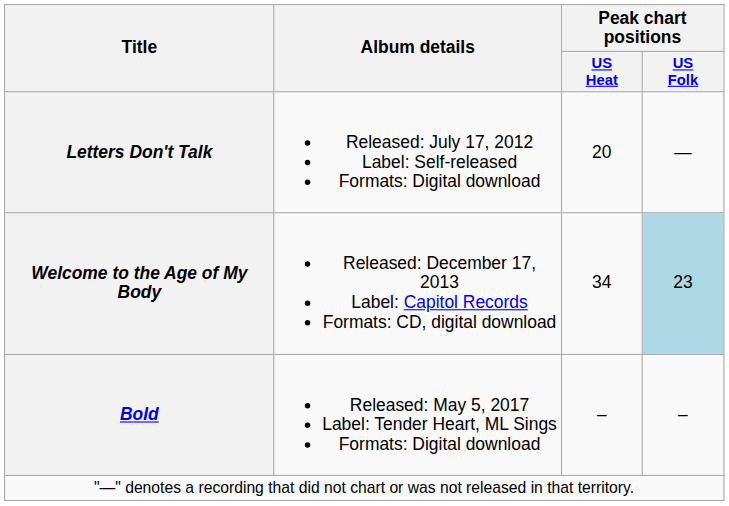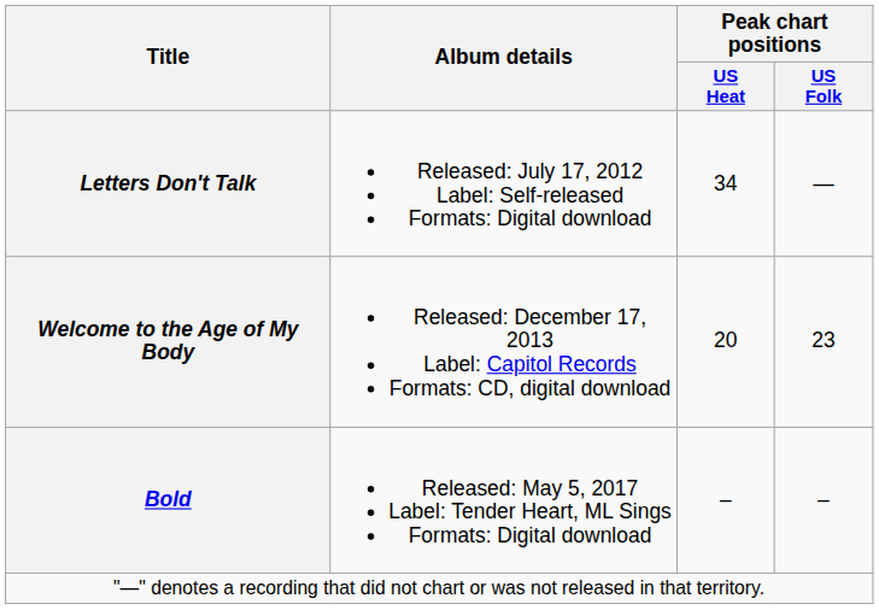 <table class="wikitable plainrowheaders" style="text-align:center;">
 <tr>
 <th scope="col" rowspan="2" style="width:15em;">Title</th>
 <th scope="col" rowspan="2" style="width:16em;">Album details</th>
 <th scope="col" colspan="2">Peak chart positions</th>
 </tr>
 <tr>
 <th scope="col" style="width:5em;font-size:85%;"><a href='#'>US<br>Heat</a><br></th>
 <th scope="col" style="width:5em;font-size:85%;"><a href='#'>US<br>Folk</a><br></th>
 </tr>
 <tr>
 <th scope="row"><em>Letters Don't Talk</em></th>
 <td><br><ul><li>Released: July 17, 2012</li><li>Label: Self-released</li><li>Formats: Digital download</li></ul></td>
-<td>20</td>
+<td>34</td>
 <td>—</td>
 </tr>
 <tr>
 <th scope="row"><em>Welcome to the Age of My Body</em></th>
 <td><br><ul><li>Released: December 17, 2013</li><li>Label: <a href='#'>Capitol Records</a></li><li>Formats: CD, digital download</li></ul></td>
-<td>34</td>
-<td style="background: lightblue;">23</td>
+<td>20</td>
+<td>23</td>
 </tr>
 <tr>
 <th scope="row"><em><a href='#'>Bold</a></em></th>
 <td><br><ul><li>Released: May 5, 2017</li><li>Label: Tender Heart, ML Sings</li><li>Formats: Digital download</li></ul></td>
 <td>–</td>
 <td>–</td>
 </tr>
 <tr>
 <td colspan="14" style="font-size:90%">"—" denotes a recording that did not chart or was not released in that territory.</td>
 </tr>
 </table>
